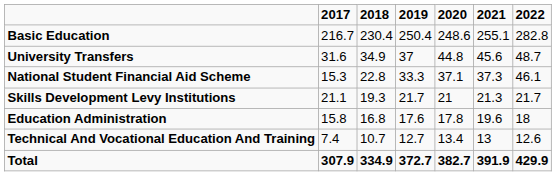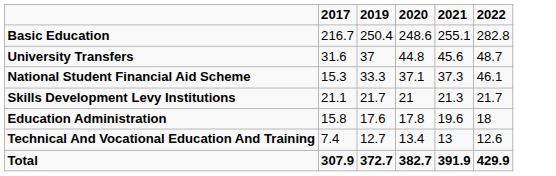 <table class="wikitable">
 <tr>
 <td></td>
 <td><strong>2017</strong></td>
-<td><strong>2018</strong></td>
 <td><strong>2019</strong></td>
 <td><strong>2020</strong></td>
 <td><strong>2021</strong></td>
 <td><strong>2022</strong></td>
 </tr>
 <tr>
 <td><strong>Basic Education</strong></td>
 <td>216.7</td>
-<td>230.4</td>
 <td>250.4</td>
 <td>248.6</td>
 <td>255.1</td>
 <td>282.8</td>
 </tr>
 <tr>
 <td><strong>University Transfers</strong></td>
 <td>31.6</td>
-<td>34.9</td>
 <td>37</td>
 <td>44.8</td>
 <td>45.6</td>
 <td>48.7</td>
 </tr>
 <tr>
 <td><strong>National Student Financial Aid Scheme</strong></td>
 <td>15.3</td>
-<td>22.8</td>
 <td>33.3</td>
 <td>37.1</td>
 <td>37.3</td>
 <td>46.1</td>
 </tr>
 <tr>
 <td><strong>Skills Development Levy Institutions</strong></td>
 <td>21.1</td>
-<td>19.3</td>
 <td>21.7</td>
 <td>21</td>
 <td>21.3</td>
 <td>21.7</td>
 </tr>
 <tr>
 <td><strong>Education Administration</strong></td>
 <td>15.8</td>
-<td>16.8</td>
 <td>17.6</td>
 <td>17.8</td>
 <td>19.6</td>
 <td>18</td>
 </tr>
 <tr>
 <td><strong>Technical And Vocational Education And Training</strong></td>
 <td>7.4</td>
-<td>10.7</td>
 <td>12.7</td>
 <td>13.4</td>
 <td>13</td>
 <td>12.6</td>
 </tr>
 <tr>
 <td><strong>Total</strong></td>
 <td><strong>307.9</strong></td>
-<td><strong>334.9</strong></td>
 <td><strong>372.7</strong></td>
 <td><strong>382.7</strong></td>
 <td><strong>391.9</strong></td>
 <td><strong>429.9</strong></td>
 </tr>
 </table>
